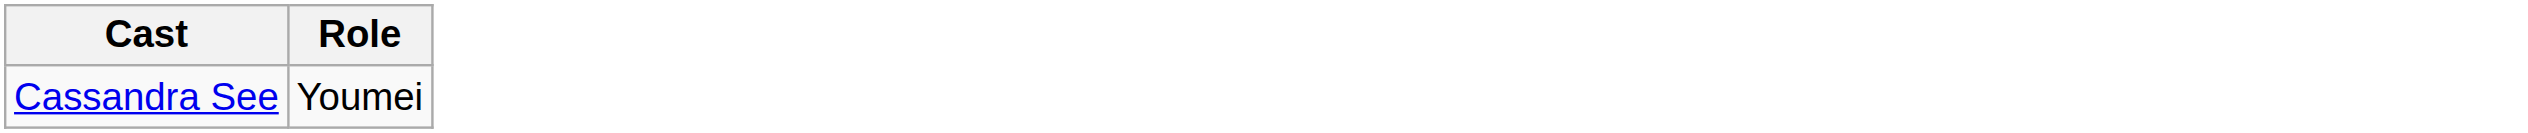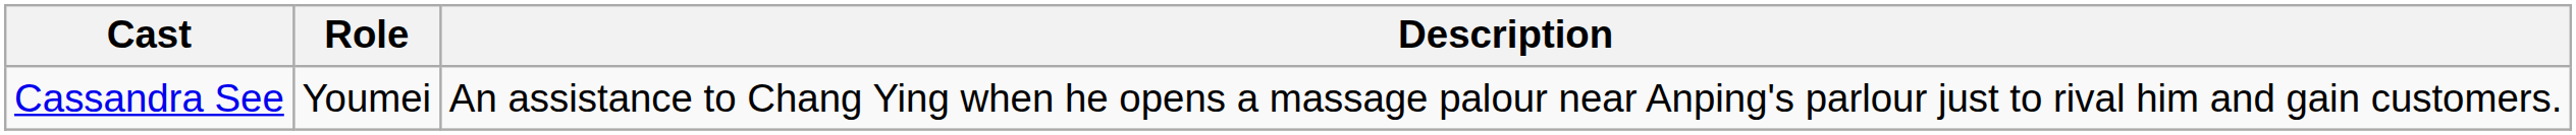 <table class="wikitable">
 <tr>
 <th>Cast</th>
 <th>Role</th>
+<th>Description</th>
 </tr>
 <tr>
 <td><a href='#'>Cassandra See</a></td>
 <td>Youmei</td>
+<td>An assistance to Chang Ying when he opens a massage palour near Anping's parlour just to rival him and gain customers.</td>
 </tr>
 </table>
